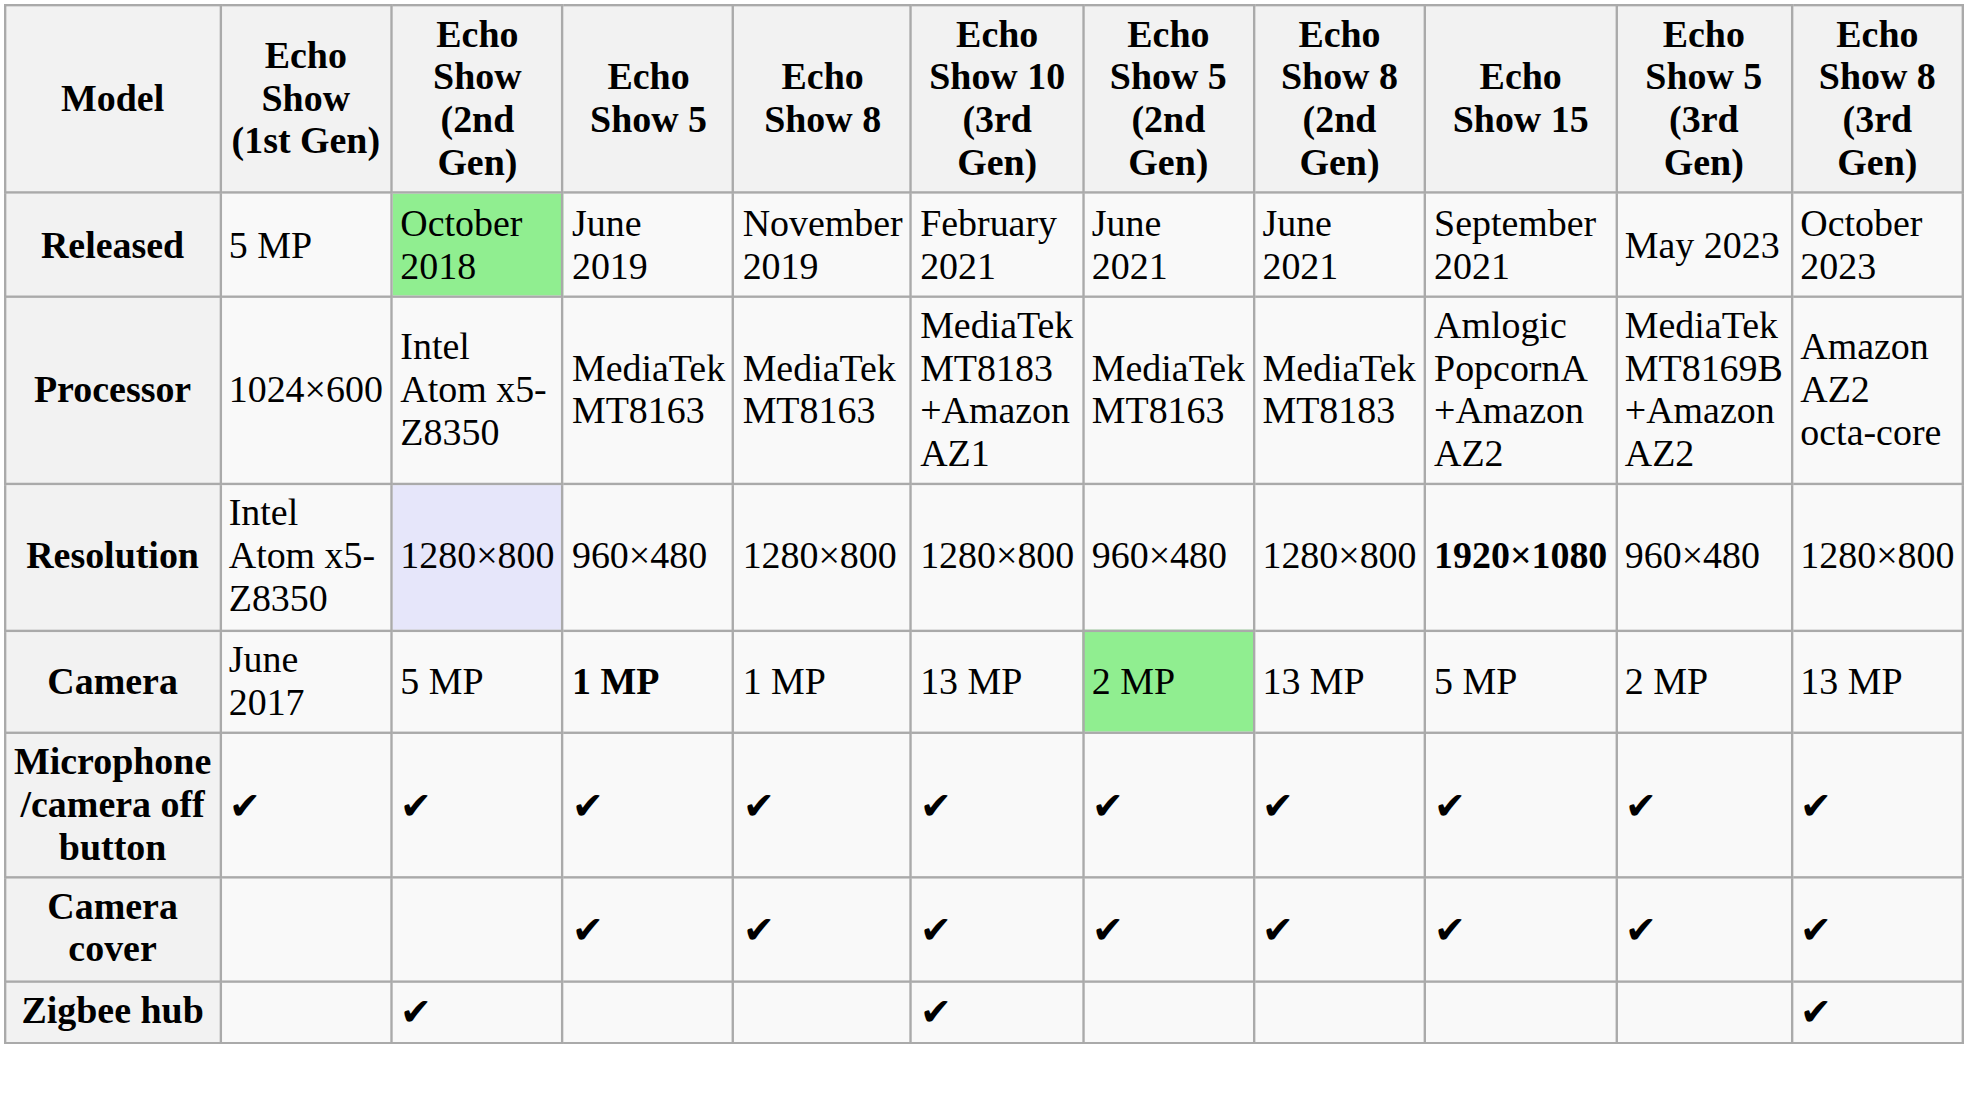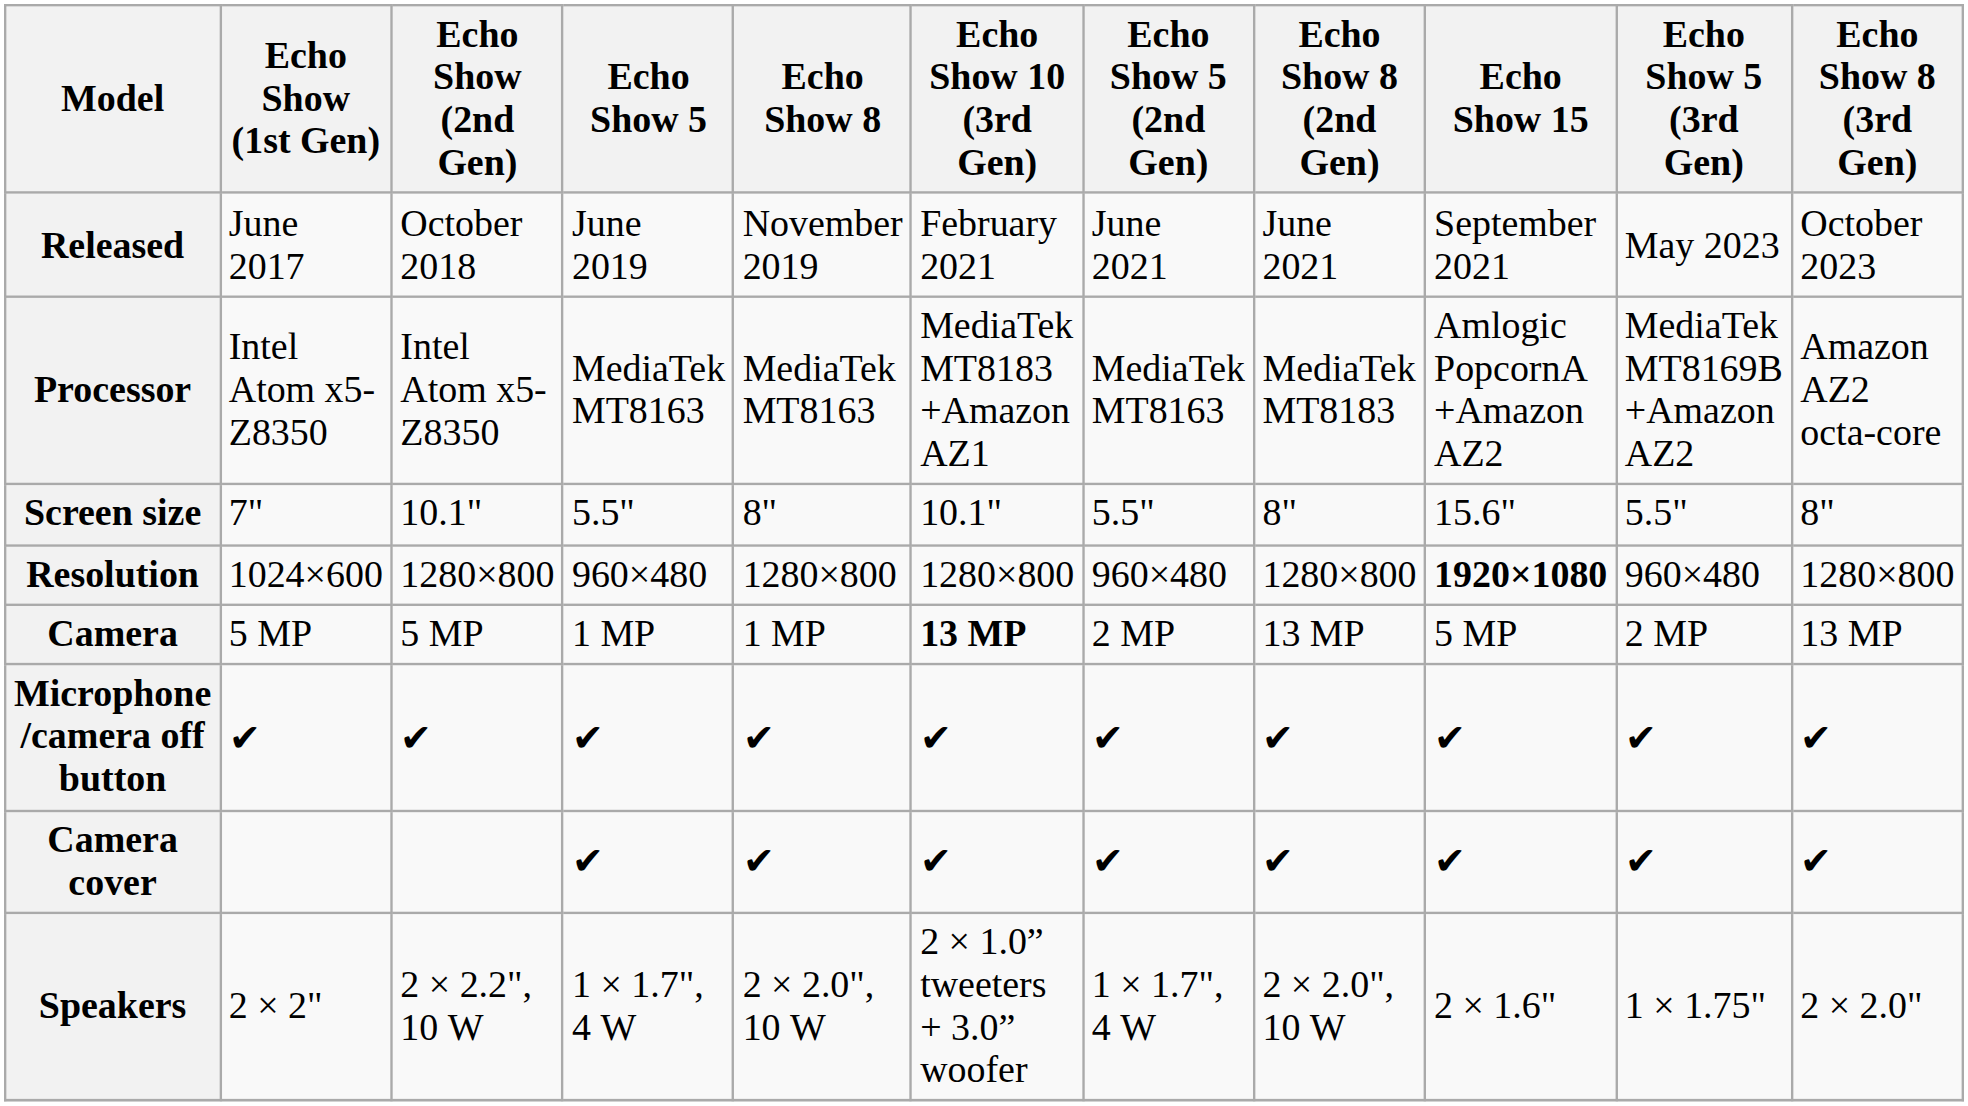 <table class="wikitable">
 <tr>
 <th>Model</th>
 <th>Echo Show (1st Gen)</th>
 <th>Echo Show (2nd Gen)</th>
 <th>Echo Show 5 </th>
 <th>Echo Show 8 </th>
 <th>Echo Show 10 (3rd Gen) </th>
 <th>Echo Show 5 (2nd Gen) </th>
 <th>Echo Show 8 (2nd Gen) </th>
 <th>Echo Show 15</th>
 <th>Echo Show 5 (3rd Gen) </th>
 <th>Echo Show 8 (3rd Gen) </th>
 </tr>
 <tr>
 <th>Released</th>
-<td>5 MP</td>
-<td style="background: lightgreen;">October 2018</td>
+<td>June 2017</td>
+<td>October 2018</td>
 <td>June 2019</td>
 <td>November 2019</td>
 <td>February 2021</td>
 <td>June 2021</td>
 <td>June 2021</td>
 <td>September 2021</td>
 <td>May 2023</td>
 <td>October 2023</td>
 </tr>
 <tr>
 <th>Processor</th>
-<td>1024×600</td>
+<td>Intel Atom x5-Z8350</td>
 <td>Intel Atom x5-Z8350</td>
 <td>MediaTek MT8163</td>
 <td>MediaTek MT8163</td>
 <td>MediaTek MT8183 +Amazon AZ1</td>
 <td>MediaTek MT8163</td>
 <td>MediaTek MT8183</td>
 <td>Amlogic PopcornA +Amazon AZ2</td>
 <td>MediaTek MT8169B +Amazon AZ2</td>
 <td>Amazon AZ2 octa-core</td>
 </tr>
 <tr>
+<th>Screen size</th>
+<td>7"</td>
+<td>10.1"</td>
+<td>5.5"</td>
+<td>8"</td>
+<td>10.1"</td>
+<td>5.5"</td>
+<td>8"</td>
+<td>15.6"</td>
+<td>5.5"</td>
+<td>8"</td>
+</tr>
+<tr>
 <th>Resolution</th>
-<td>Intel Atom x5-Z8350</td>
-<td style="background: lavender;">1280×800</td>
+<td>1024×600</td>
+<td>1280×800</td>
 <td>960×480</td>
 <td>1280×800</td>
 <td>1280×800</td>
 <td>960×480</td>
 <td>1280×800</td>
 <td><strong>1920×1080</strong></td>
 <td>960×480</td>
 <td>1280×800</td>
 </tr>
 <tr>
 <th>Camera</th>
-<td>June 2017</td>
 <td>5 MP</td>
-<td><strong>1 MP</strong></td>
+<td>5 MP</td>
 <td>1 MP</td>
-<td>13 MP</td>
-<td style="background: lightgreen;">2 MP</td>
+<td>1 MP</td>
+<td><strong>13 MP</strong></td>
+<td>2 MP</td>
 <td>13 MP</td>
 <td>5 MP</td>
 <td>2 MP</td>
 <td>13 MP</td>
 </tr>
 <tr>
 <th>Microphone <br>/camera off button</th>
 <td>✔</td>
 <td>✔</td>
 <td>✔</td>
 <td>✔</td>
 <td>✔</td>
 <td>✔</td>
 <td>✔</td>
 <td>✔</td>
 <td>✔</td>
 <td>✔</td>
 </tr>
 <tr>
 <th>Camera cover</th>
 <td></td>
 <td></td>
 <td>✔</td>
 <td>✔</td>
 <td>✔</td>
 <td>✔</td>
 <td>✔</td>
 <td>✔</td>
 <td>✔</td>
 <td>✔</td>
 </tr>
 <tr>
-<th>Zigbee hub</th>
-<td></td>
-<td>✔</td>
-<td></td>
-<td></td>
-<td>✔</td>
-<td></td>
-<td></td>
-<td></td>
-<td></td>
-<td>✔</td>
+<th>Speakers</th>
+<td>2 × 2"</td>
+<td>2 × 2.2", 10 W</td>
+<td>1 × 1.7", 4 W</td>
+<td>2 × 2.0", 10 W</td>
+<td>2 × 1.0” tweeters + 3.0” woofer</td>
+<td>1 × 1.7", 4 W</td>
+<td>2 × 2.0", 10 W</td>
+<td>2 × 1.6"</td>
+<td>1 × 1.75"</td>
+<td>2 × 2.0"</td>
 </tr>
 <tr>
 </tr>
 </table>
